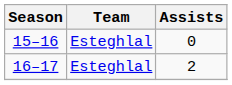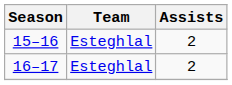 <table class="wikitable" style="text-align: center;">
 <tr>
 <th>Season</th>
 <th>Team</th>
 <th>Assists</th>
 </tr>
 <tr>
 <td><a href='#'>15–16</a></td>
 <td align="left"><a href='#'>Esteghlal</a></td>
-<td>0</td>
+<td>2</td>
 </tr>
 <tr>
 <td><a href='#'>16–17</a></td>
 <td align="left"><a href='#'>Esteghlal</a></td>
 <td>2</td>
 </tr>
 <tr>
 </tr>
 </table>
